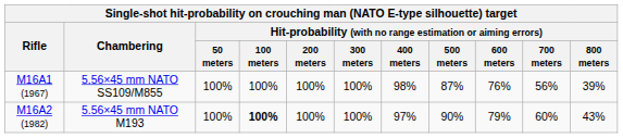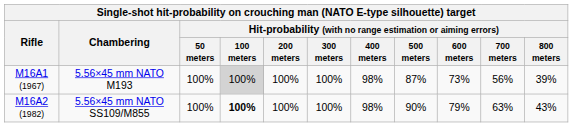 <table class="wikitable" style="text-align: center;">
 <tr valign="top">
 <th colspan="11"><strong>Single-shot hit-probability on crouching man (NATO E-type silhouette) target</strong></th>
 </tr>
 <tr>
 <th rowspan="2">Rifle</th>
 <th rowspan="2">Chambering</th>
 <th colspan="9">Hit-probability <small>(with no range estimation or aiming errors)</small></th>
 </tr>
 <tr>
 <th><small>50 meters</small></th>
 <th><small>100 meters</small></th>
 <th><small>200 meters</small></th>
 <th><small>300 meters</small></th>
 <th><small>400 meters</small></th>
 <th><small>500 meters</small></th>
 <th><small>600 meters</small></th>
 <th><small>700 meters</small></th>
 <th><small>800 meters</small></th>
 </tr>
 <tr>
 <td><a href='#'>M16A1</a> <small>(1967)</small></td>
-<td><a href='#'>5.56×45 mm NATO</a> SS109/M855</td>
+<td><a href='#'>5.56×45 mm NATO</a> M193</td>
 <td>100%</td>
-<td>100%</td>
+<td style="background: lightgrey;">100%</td>
 <td>100%</td>
 <td>100%</td>
 <td>98%</td>
 <td>87%</td>
-<td>76%</td>
+<td>73%</td>
 <td>56%</td>
 <td>39%</td>
 </tr>
 <tr>
 <td><a href='#'>M16A2</a> <small>(1982)</small></td>
-<td><a href='#'>5.56×45 mm NATO</a> M193</td>
+<td><a href='#'>5.56×45 mm NATO</a> SS109/M855</td>
 <td>100%</td>
 <td><strong>100%</strong></td>
 <td>100%</td>
 <td>100%</td>
-<td>97%</td>
+<td>98%</td>
 <td>90%</td>
 <td>79%</td>
-<td>60%</td>
+<td>63%</td>
 <td>43%</td>
 </tr>
 </table>
